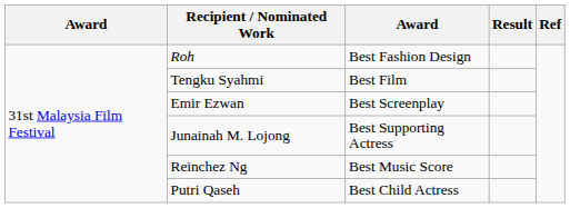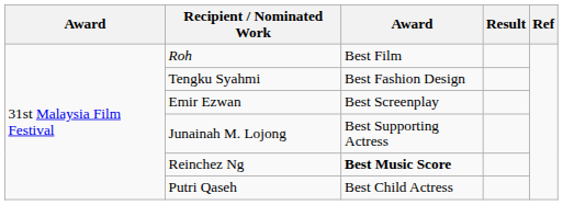 <table class="wikitable">
 <tr>
 <th>Award</th>
 <th>Recipient / Nominated Work</th>
 <th>Award</th>
 <th>Result</th>
 <th>Ref</th>
 </tr>
 <tr>
 <td rowspan="6">31st <a href='#'>Malaysia Film Festival</a></td>
 <td><em>Roh</em></td>
-<td>Best Fashion Design</td>
+<td>Best Film</td>
 <td></td>
 <td rowspan="6"></td>
 </tr>
 <tr>
 <td>Tengku Syahmi</td>
-<td>Best Film</td>
+<td>Best Fashion Design</td>
 <td></td>
 </tr>
 <tr>
 <td>Emir Ezwan</td>
 <td>Best Screenplay</td>
 <td></td>
 </tr>
 <tr>
 <td>Junainah M. Lojong</td>
 <td>Best Supporting Actress</td>
 <td></td>
 </tr>
 <tr>
 <td>Reinchez Ng</td>
-<td>Best Music Score</td>
+<td><strong>Best Music Score</strong></td>
 <td></td>
 </tr>
 <tr>
 <td>Putri Qaseh</td>
 <td>Best Child Actress</td>
 <td></td>
 </tr>
 </table>
